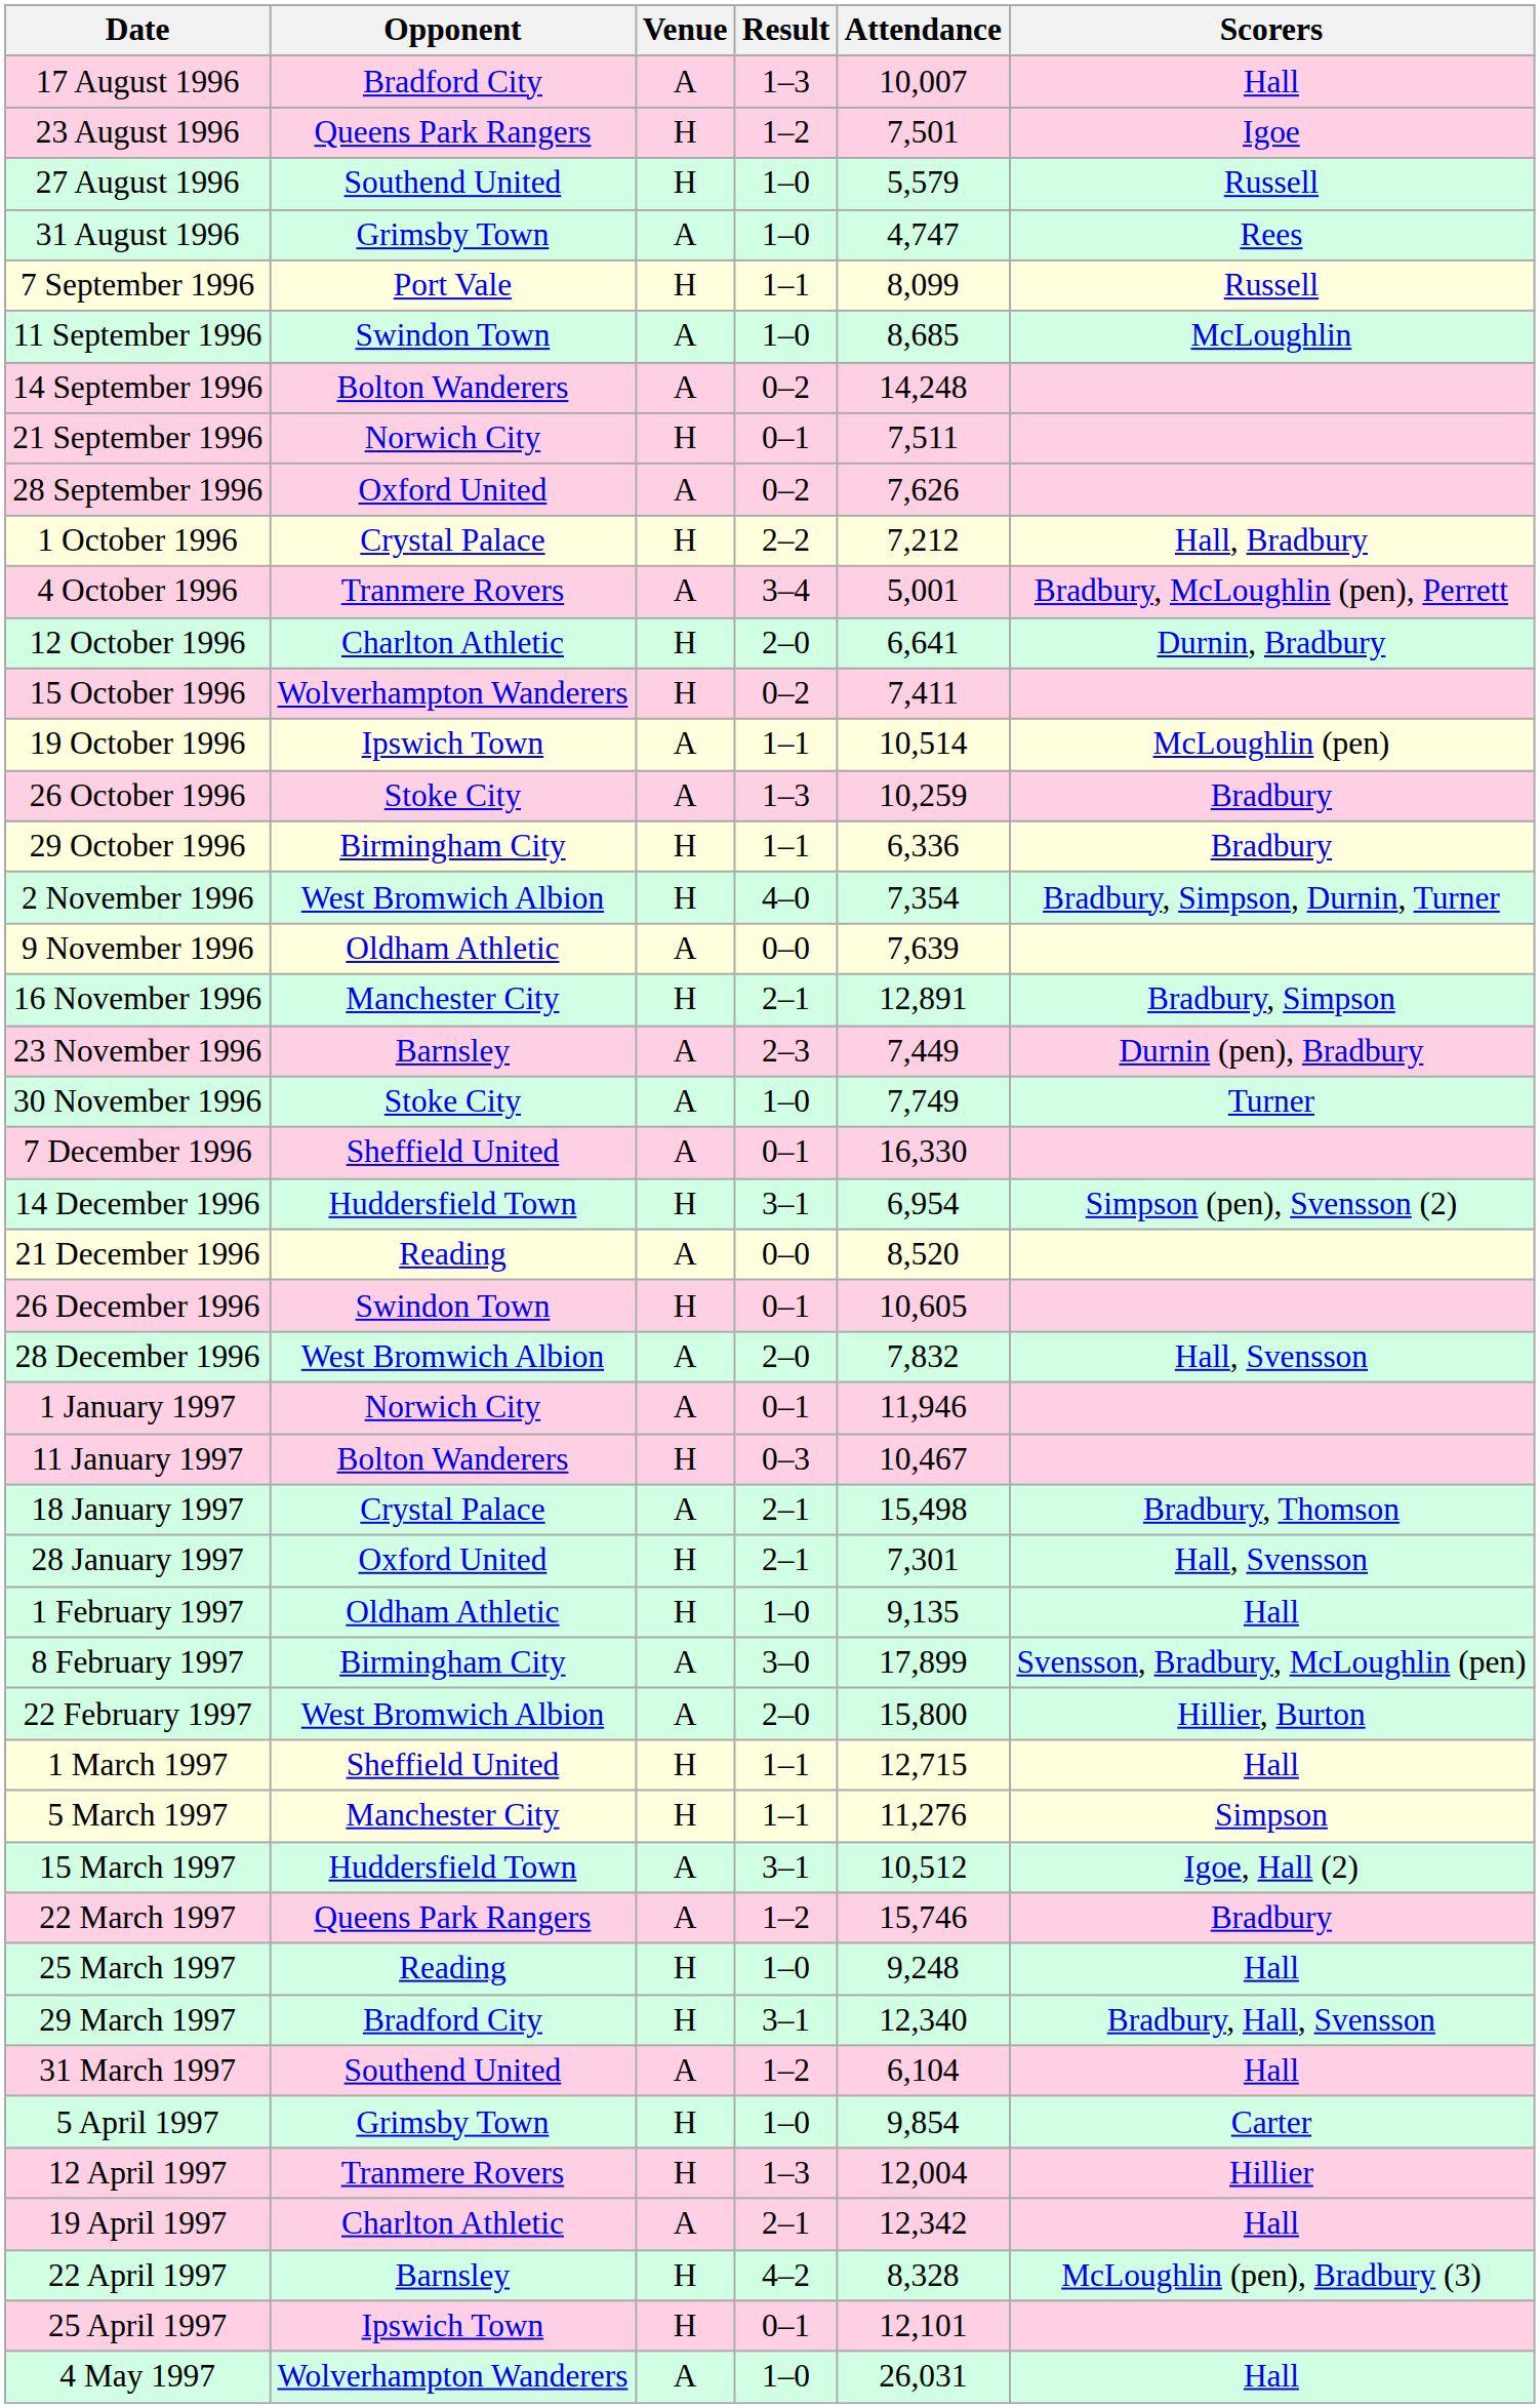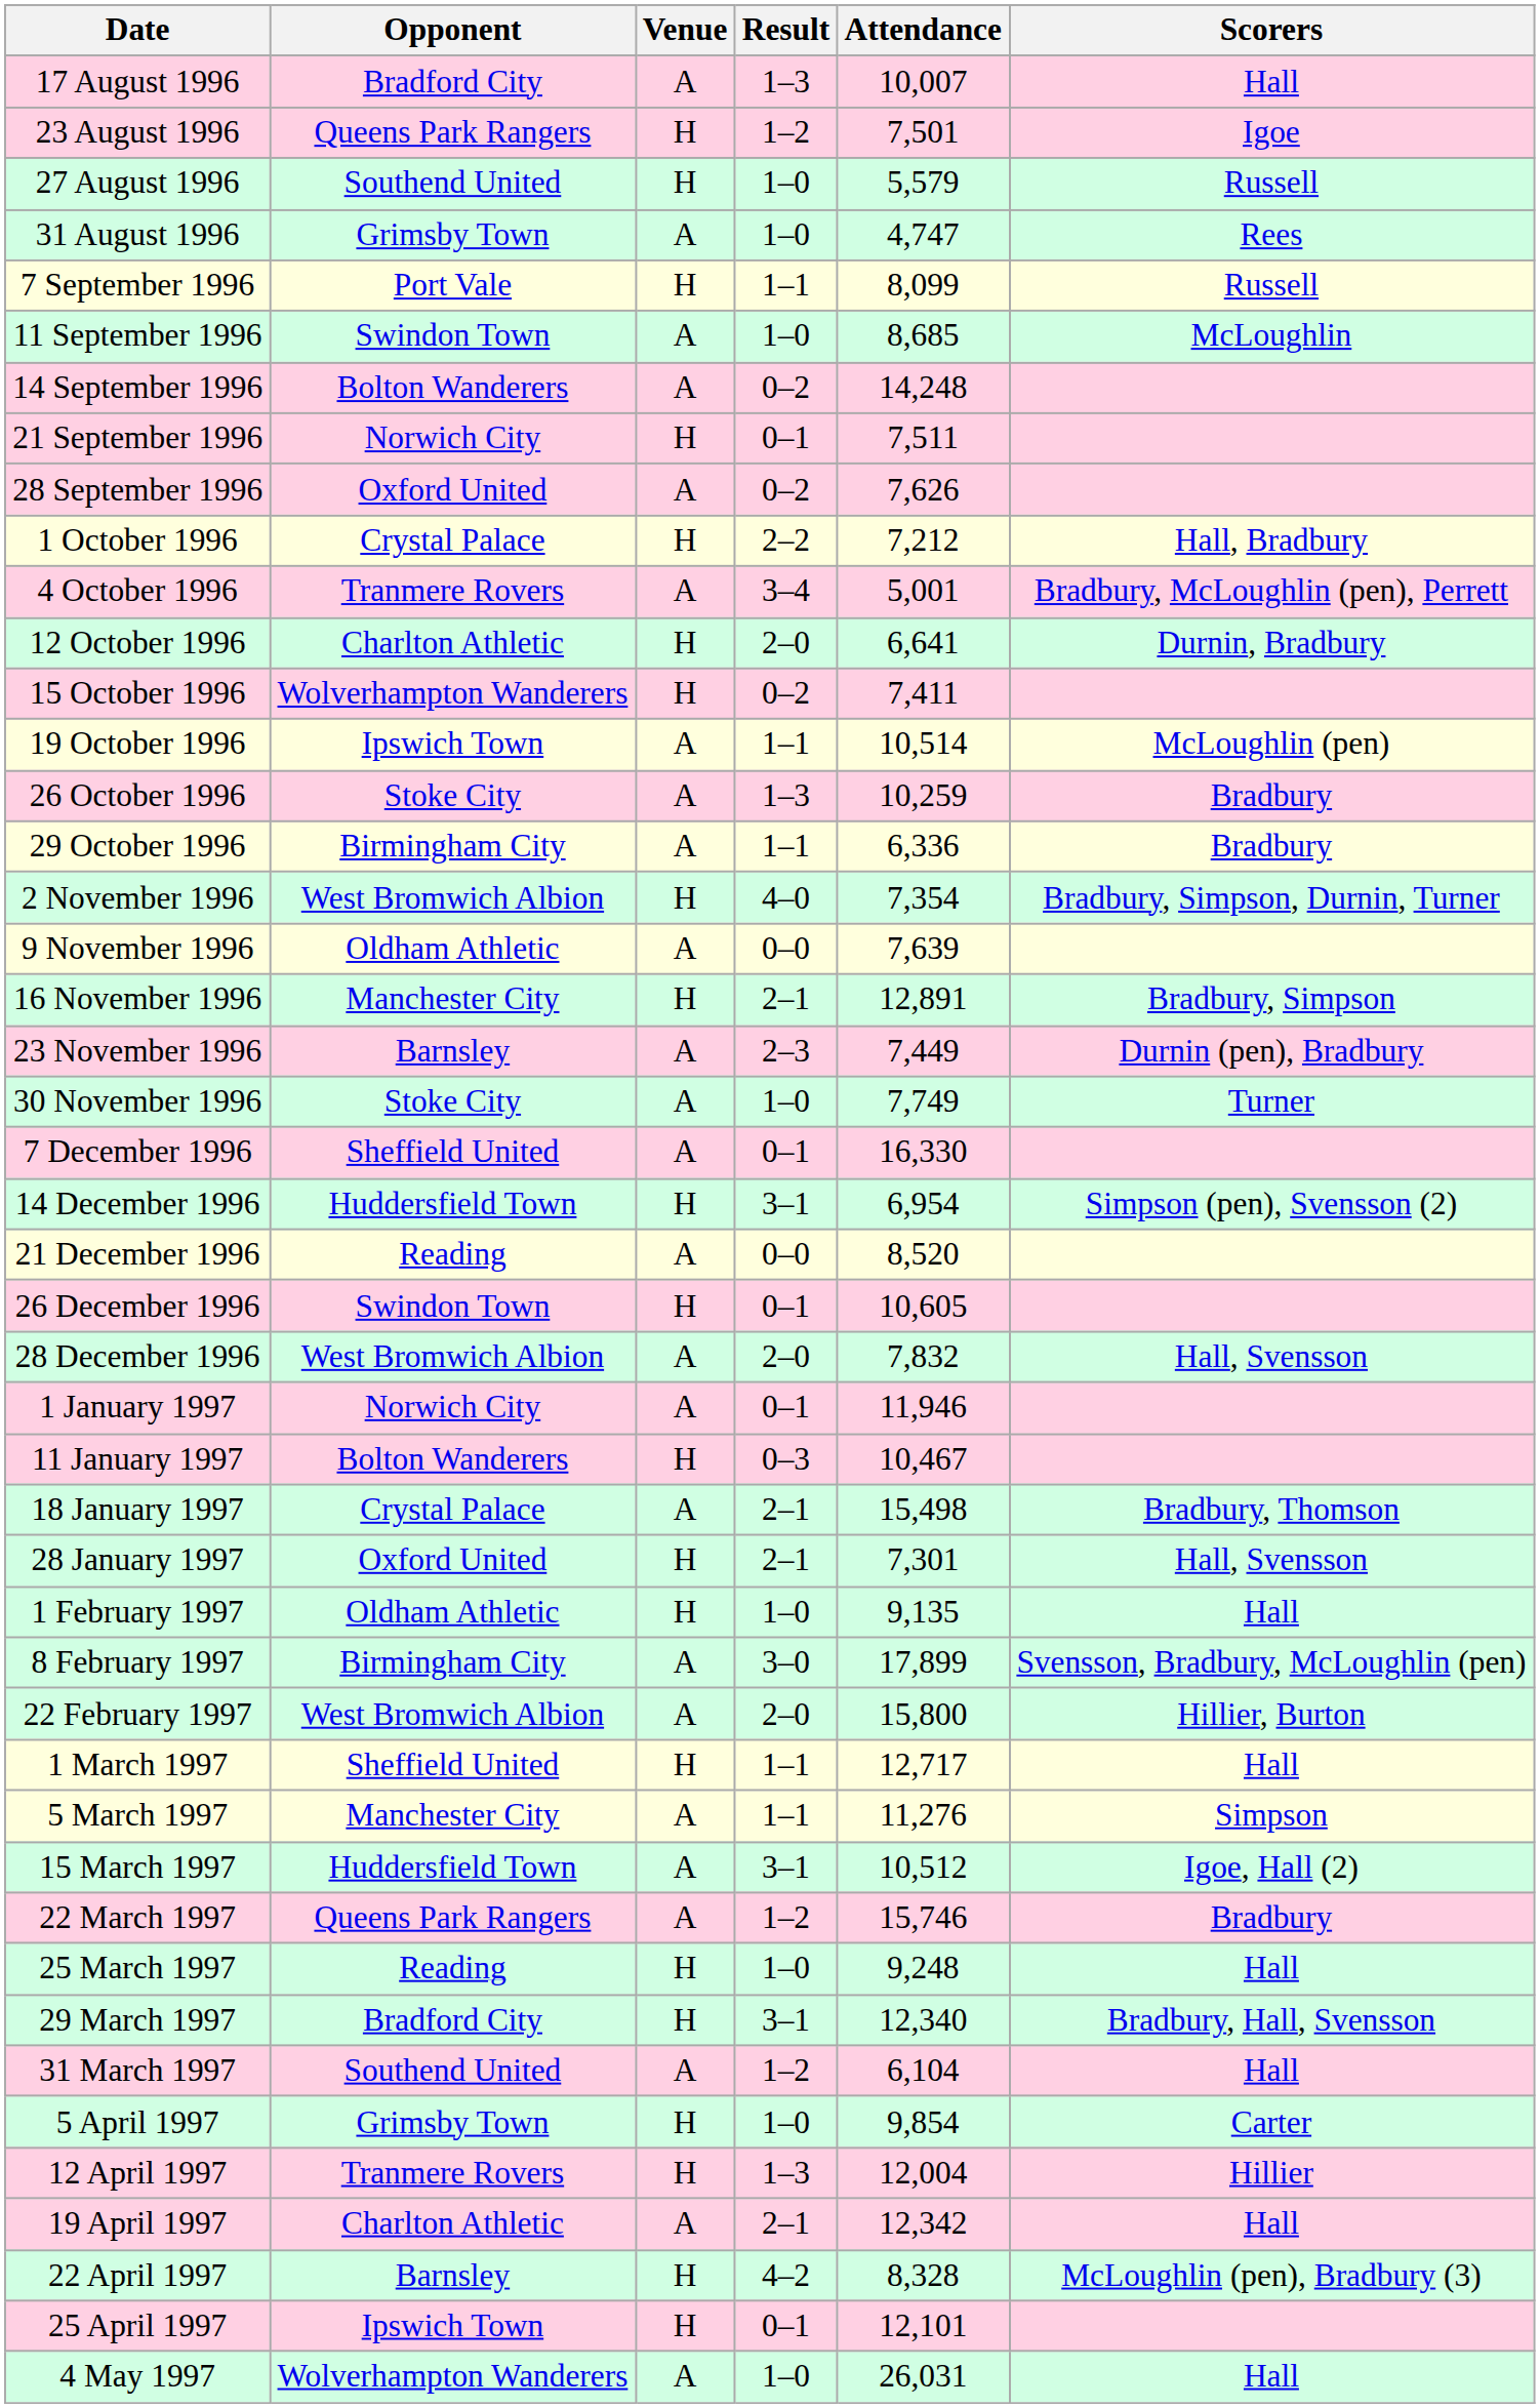 <table class="wikitable sortable" style="font-size:100%; text-align:center">
 <tr>
 <th>Date</th>
 <th>Opponent</th>
 <th>Venue</th>
 <th>Result</th>
 <th>Attendance</th>
 <th>Scorers</th>
 </tr>
 <tr style="background-color: #ffd0e3;">
 <td>17 August 1996</td>
 <td><a href='#'>Bradford City</a></td>
 <td>A</td>
 <td>1–3</td>
 <td>10,007</td>
 <td><a href='#'>Hall</a></td>
 </tr>
 <tr style="background-color: #ffd0e3;">
 <td>23 August 1996</td>
 <td><a href='#'>Queens Park Rangers</a></td>
 <td>H</td>
 <td>1–2</td>
 <td>7,501</td>
 <td><a href='#'>Igoe</a></td>
 </tr>
 <tr style="background-color: #d0ffe3;">
 <td>27 August 1996</td>
 <td><a href='#'>Southend United</a></td>
 <td>H</td>
 <td>1–0</td>
 <td>5,579</td>
 <td><a href='#'>Russell</a></td>
 </tr>
 <tr style="background-color: #d0ffe3;">
 <td>31 August 1996</td>
 <td><a href='#'>Grimsby Town</a></td>
 <td>A</td>
 <td>1–0</td>
 <td>4,747</td>
 <td><a href='#'>Rees</a></td>
 </tr>
 <tr style="background-color: #ffffdd;">
 <td>7 September 1996</td>
 <td><a href='#'>Port Vale</a></td>
 <td>H</td>
 <td>1–1</td>
 <td>8,099</td>
 <td><a href='#'>Russell</a></td>
 </tr>
 <tr style="background-color: #d0ffe3;">
 <td>11 September 1996</td>
 <td><a href='#'>Swindon Town</a></td>
 <td>A</td>
 <td>1–0</td>
 <td>8,685</td>
 <td><a href='#'>McLoughlin</a></td>
 </tr>
 <tr style="background-color: #ffd0e3;">
 <td>14 September 1996</td>
 <td><a href='#'>Bolton Wanderers</a></td>
 <td>A</td>
 <td>0–2</td>
 <td>14,248</td>
 <td></td>
 </tr>
 <tr style="background-color: #ffd0e3;">
 <td>21 September 1996</td>
 <td><a href='#'>Norwich City</a></td>
 <td>H</td>
 <td>0–1</td>
 <td>7,511</td>
 <td></td>
 </tr>
 <tr style="background-color: #ffd0e3;">
 <td>28 September 1996</td>
 <td><a href='#'>Oxford United</a></td>
 <td>A</td>
 <td>0–2</td>
 <td>7,626</td>
 <td></td>
 </tr>
 <tr style="background-color: #ffffdd;">
 <td>1 October 1996</td>
 <td><a href='#'>Crystal Palace</a></td>
 <td>H</td>
 <td>2–2</td>
 <td>7,212</td>
 <td><a href='#'>Hall</a>, <a href='#'>Bradbury</a></td>
 </tr>
 <tr style="background-color: #ffd0e3;">
 <td>4 October 1996</td>
 <td><a href='#'>Tranmere Rovers</a></td>
 <td>A</td>
 <td>3–4</td>
 <td>5,001</td>
 <td><a href='#'>Bradbury</a>, <a href='#'>McLoughlin</a> (pen), <a href='#'>Perrett</a></td>
 </tr>
 <tr style="background-color: #d0ffe3;">
 <td>12 October 1996</td>
 <td><a href='#'>Charlton Athletic</a></td>
 <td>H</td>
 <td>2–0</td>
 <td>6,641</td>
 <td><a href='#'>Durnin</a>, <a href='#'>Bradbury</a></td>
 </tr>
 <tr style="background-color: #ffd0e3;">
 <td>15 October 1996</td>
 <td><a href='#'>Wolverhampton Wanderers</a></td>
 <td>H</td>
 <td>0–2</td>
 <td>7,411</td>
 <td></td>
 </tr>
 <tr style="background-color: #ffffdd;">
 <td>19 October 1996</td>
 <td><a href='#'>Ipswich Town</a></td>
 <td>A</td>
 <td>1–1</td>
 <td>10,514</td>
 <td><a href='#'>McLoughlin</a> (pen)</td>
 </tr>
 <tr style="background-color: #ffd0e3;">
 <td>26 October 1996</td>
 <td><a href='#'>Stoke City</a></td>
 <td>A</td>
 <td>1–3</td>
 <td>10,259</td>
 <td><a href='#'>Bradbury</a></td>
 </tr>
 <tr style="background-color: #ffffdd;">
 <td>29 October 1996</td>
 <td><a href='#'>Birmingham City</a></td>
-<td>H</td>
+<td>A</td>
 <td>1–1</td>
 <td>6,336</td>
 <td><a href='#'>Bradbury</a></td>
 </tr>
 <tr style="background-color: #d0ffe3;">
 <td>2 November 1996</td>
 <td><a href='#'>West Bromwich Albion</a></td>
 <td>H</td>
 <td>4–0</td>
 <td>7,354</td>
 <td><a href='#'>Bradbury</a>, <a href='#'>Simpson</a>, <a href='#'>Durnin</a>, <a href='#'>Turner</a></td>
 </tr>
 <tr style="background-color: #ffffdd;">
 <td>9 November 1996</td>
 <td><a href='#'>Oldham Athletic</a></td>
 <td>A</td>
 <td>0–0</td>
 <td>7,639</td>
 <td></td>
 </tr>
 <tr style="background-color: #d0ffe3;">
 <td>16 November 1996</td>
 <td><a href='#'>Manchester City</a></td>
 <td>H</td>
 <td>2–1</td>
 <td>12,891</td>
 <td><a href='#'>Bradbury</a>, <a href='#'>Simpson</a></td>
 </tr>
 <tr style="background-color: #ffd0e3;">
 <td>23 November 1996</td>
 <td><a href='#'>Barnsley</a></td>
 <td>A</td>
 <td>2–3</td>
 <td>7,449</td>
 <td><a href='#'>Durnin</a> (pen), <a href='#'>Bradbury</a></td>
 </tr>
 <tr style="background-color: #d0ffe3;">
 <td>30 November 1996</td>
 <td><a href='#'>Stoke City</a></td>
 <td>A</td>
 <td>1–0</td>
 <td>7,749</td>
 <td><a href='#'>Turner</a></td>
 </tr>
 <tr style="background-color: #ffd0e3;">
 <td>7 December 1996</td>
 <td><a href='#'>Sheffield United</a></td>
 <td>A</td>
 <td>0–1</td>
 <td>16,330</td>
 <td></td>
 </tr>
 <tr style="background-color: #d0ffe3;">
 <td>14 December 1996</td>
 <td><a href='#'>Huddersfield Town</a></td>
 <td>H</td>
 <td>3–1</td>
 <td>6,954</td>
 <td><a href='#'>Simpson</a> (pen), <a href='#'>Svensson</a> (2)</td>
 </tr>
 <tr style="background-color: #ffffdd;">
 <td>21 December 1996</td>
 <td><a href='#'>Reading</a></td>
 <td>A</td>
 <td>0–0</td>
 <td>8,520</td>
 <td></td>
 </tr>
 <tr style="background-color: #ffd0e3;">
 <td>26 December 1996</td>
 <td><a href='#'>Swindon Town</a></td>
 <td>H</td>
 <td>0–1</td>
 <td>10,605</td>
 <td></td>
 </tr>
 <tr style="background-color: #d0ffe3;">
 <td>28 December 1996</td>
 <td><a href='#'>West Bromwich Albion</a></td>
 <td>A</td>
 <td>2–0</td>
 <td>7,832</td>
 <td><a href='#'>Hall</a>, <a href='#'>Svensson</a></td>
 </tr>
 <tr style="background-color: #ffd0e3;">
 <td>1 January 1997</td>
 <td><a href='#'>Norwich City</a></td>
 <td>A</td>
 <td>0–1</td>
 <td>11,946</td>
 <td></td>
 </tr>
 <tr style="background-color: #ffd0e3;">
 <td>11 January 1997</td>
 <td><a href='#'>Bolton Wanderers</a></td>
 <td>H</td>
 <td>0–3</td>
 <td>10,467</td>
 <td></td>
 </tr>
 <tr style="background-color: #d0ffe3;">
 <td>18 January 1997</td>
 <td><a href='#'>Crystal Palace</a></td>
 <td>A</td>
 <td>2–1</td>
 <td>15,498</td>
 <td><a href='#'>Bradbury</a>, <a href='#'>Thomson</a></td>
 </tr>
 <tr style="background-color: #d0ffe3;">
 <td>28 January 1997</td>
 <td><a href='#'>Oxford United</a></td>
 <td>H</td>
 <td>2–1</td>
 <td>7,301</td>
 <td><a href='#'>Hall</a>, <a href='#'>Svensson</a></td>
 </tr>
 <tr style="background-color: #d0ffe3;">
 <td>1 February 1997</td>
 <td><a href='#'>Oldham Athletic</a></td>
 <td>H</td>
 <td>1–0</td>
 <td>9,135</td>
 <td><a href='#'>Hall</a></td>
 </tr>
 <tr style="background-color: #d0ffe3;">
 <td>8 February 1997</td>
 <td><a href='#'>Birmingham City</a></td>
 <td>A</td>
 <td>3–0</td>
 <td>17,899</td>
 <td><a href='#'>Svensson</a>, <a href='#'>Bradbury</a>, <a href='#'>McLoughlin</a> (pen)</td>
 </tr>
 <tr style="background-color: #d0ffe3;">
 <td>22 February 1997</td>
 <td><a href='#'>West Bromwich Albion</a></td>
 <td>A</td>
 <td>2–0</td>
 <td>15,800</td>
 <td><a href='#'>Hillier</a>, <a href='#'>Burton</a></td>
 </tr>
 <tr style="background-color: #ffffdd;">
 <td>1 March 1997</td>
 <td><a href='#'>Sheffield United</a></td>
 <td>H</td>
 <td>1–1</td>
-<td>12,715</td>
+<td>12,717</td>
 <td><a href='#'>Hall</a></td>
 </tr>
 <tr style="background-color: #ffffdd;">
 <td>5 March 1997</td>
 <td><a href='#'>Manchester City</a></td>
-<td>H</td>
+<td>A</td>
 <td>1–1</td>
 <td>11,276</td>
 <td><a href='#'>Simpson</a></td>
 </tr>
 <tr style="background-color: #d0ffe3;">
 <td>15 March 1997</td>
 <td><a href='#'>Huddersfield Town</a></td>
 <td>A</td>
 <td>3–1</td>
 <td>10,512</td>
 <td><a href='#'>Igoe</a>, <a href='#'>Hall</a> (2)</td>
 </tr>
 <tr style="background-color: #ffd0e3;">
 <td>22 March 1997</td>
 <td><a href='#'>Queens Park Rangers</a></td>
 <td>A</td>
 <td>1–2</td>
 <td>15,746</td>
 <td><a href='#'>Bradbury</a></td>
 </tr>
 <tr style="background-color: #d0ffe3;">
 <td>25 March 1997</td>
 <td><a href='#'>Reading</a></td>
 <td>H</td>
 <td>1–0</td>
 <td>9,248</td>
 <td><a href='#'>Hall</a></td>
 </tr>
 <tr style="background-color: #d0ffe3;">
 <td>29 March 1997</td>
 <td><a href='#'>Bradford City</a></td>
 <td>H</td>
 <td>3–1</td>
 <td>12,340</td>
 <td><a href='#'>Bradbury</a>, <a href='#'>Hall</a>, <a href='#'>Svensson</a></td>
 </tr>
 <tr style="background-color: #ffd0e3;">
 <td>31 March 1997</td>
 <td><a href='#'>Southend United</a></td>
 <td>A</td>
 <td>1–2</td>
 <td>6,104</td>
 <td><a href='#'>Hall</a></td>
 </tr>
 <tr style="background-color: #d0ffe3;">
 <td>5 April 1997</td>
 <td><a href='#'>Grimsby Town</a></td>
 <td>H</td>
 <td>1–0</td>
 <td>9,854</td>
 <td><a href='#'>Carter</a></td>
 </tr>
 <tr style="background-color: #ffd0e3;">
 <td>12 April 1997</td>
 <td><a href='#'>Tranmere Rovers</a></td>
 <td>H</td>
 <td>1–3</td>
 <td>12,004</td>
 <td><a href='#'>Hillier</a></td>
 </tr>
 <tr style="background-color: #ffd0e3;">
 <td>19 April 1997</td>
 <td><a href='#'>Charlton Athletic</a></td>
 <td>A</td>
 <td>2–1</td>
 <td>12,342</td>
 <td><a href='#'>Hall</a></td>
 </tr>
 <tr style="background-color: #d0ffe3;">
 <td>22 April 1997</td>
 <td><a href='#'>Barnsley</a></td>
 <td>H</td>
 <td>4–2</td>
 <td>8,328</td>
 <td><a href='#'>McLoughlin</a> (pen), <a href='#'>Bradbury</a> (3)</td>
 </tr>
 <tr style="background-color: #ffd0e3;">
 <td>25 April 1997</td>
 <td><a href='#'>Ipswich Town</a></td>
 <td>H</td>
 <td>0–1</td>
 <td>12,101</td>
 <td></td>
 </tr>
 <tr style="background-color: #d0ffe3;">
 <td>4 May 1997</td>
 <td><a href='#'>Wolverhampton Wanderers</a></td>
 <td>A</td>
 <td>1–0</td>
 <td>26,031</td>
 <td><a href='#'>Hall</a></td>
 </tr>
 </table>
